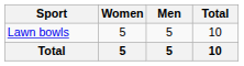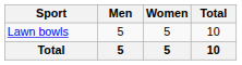 <table class="wikitable sortable" style="text-align:center;">
 <tr>
 <th width=120>Sport</th>
+<th width=55>Men</th>
 <th width=55>Women</th>
-<th width=55>Men</th>
 <th width=55>Total</th>
 </tr>
 <tr>
 <td align=left><a href='#'>Lawn bowls</a></td>
 <td>5</td>
 <td>5</td>
 <td>10</td>
 </tr>
 <tr>
 <th>Total</th>
 <th>5</th>
 <th>5</th>
 <th>10</th>
 </tr>
 </table>
